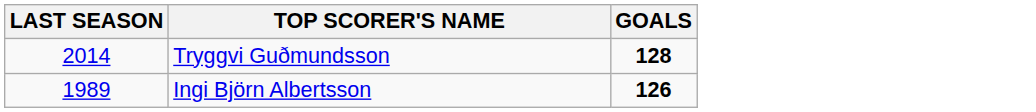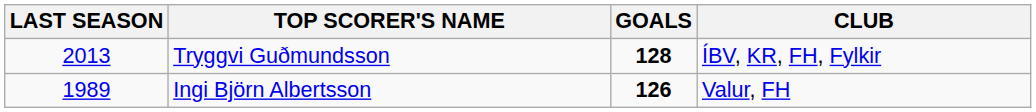 <table class="wikitable">
 <tr>
 <th>LAST SEASON</th>
 <th align="left" style="width: 20em">TOP SCORER'S NAME</th>
 <th>GOALS</th>
+<th align="left" style="width: 15em">CLUB</th>
 </tr>
 <tr>
-<td align="center"><a href='#'>2014</a></td>
+<td align="center"><a href='#'>2013</a></td>
 <td> <a href='#'>Tryggvi Guðmundsson</a></td>
 <td align="center"><strong>128</strong></td>
+<td><a href='#'>ÍBV</a>, <a href='#'>KR</a>, <a href='#'>FH</a>, <a href='#'>Fylkir</a></td>
 </tr>
 <tr>
 <td align="center"><a href='#'>1989</a></td>
 <td> <a href='#'>Ingi Björn Albertsson</a></td>
 <td align="center"><strong>126</strong></td>
+<td><a href='#'>Valur</a>, <a href='#'>FH</a></td>
 </tr>
 </table>
